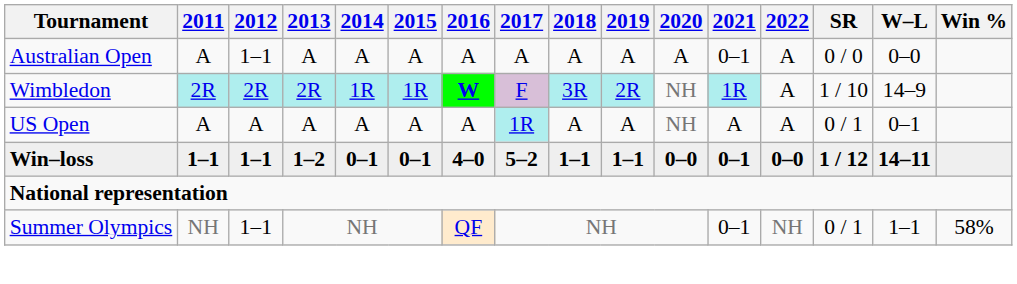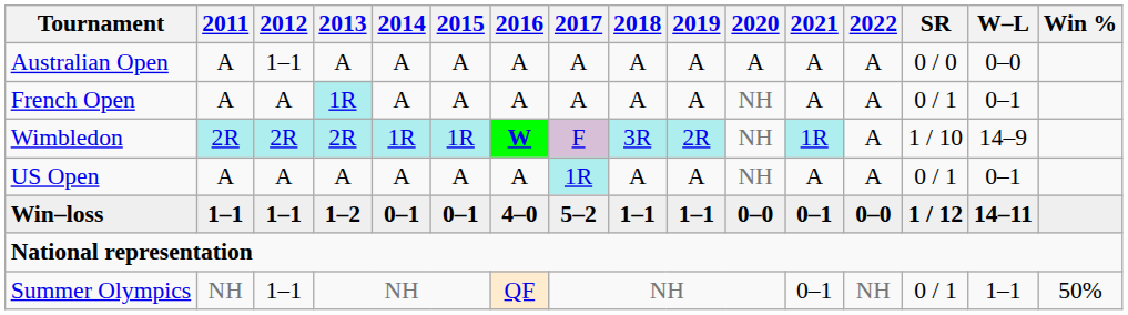 <table class=wikitable style=text-align:center>
 <tr>
 <th>Tournament</th>
 <th><a href='#'>2011</a></th>
 <th><a href='#'>2012</a></th>
 <th><a href='#'>2013</a></th>
 <th><a href='#'>2014</a></th>
 <th><a href='#'>2015</a></th>
 <th><a href='#'>2016</a></th>
 <th><a href='#'>2017</a></th>
 <th><a href='#'>2018</a></th>
 <th><a href='#'>2019</a></th>
 <th><a href='#'>2020</a></th>
 <th><a href='#'>2021</a></th>
 <th><a href='#'>2022</a></th>
 <th>SR</th>
 <th>W–L</th>
 <th>Win %</th>
 </tr>
 <tr>
 <td align=left><a href='#'>Australian Open</a></td>
 <td>A</td>
 <td>1–1</td>
 <td>A</td>
 <td>A</td>
 <td>A</td>
 <td>A</td>
 <td>A</td>
 <td>A</td>
 <td>A</td>
 <td>A</td>
-<td>0–1</td>
+<td>A</td>
 <td>A</td>
 <td>0 / 0</td>
 <td>0–0</td>
+<td></td>
+</tr>
+<tr>
+<td align=left><a href='#'>French Open</a></td>
+<td>A</td>
+<td>A</td>
+<td bgcolor=afeeee><a href='#'>1R</a></td>
+<td>A</td>
+<td>A</td>
+<td>A</td>
+<td>A</td>
+<td>A</td>
+<td>A</td>
+<td style=color:#767676>NH</td>
+<td>A</td>
+<td>A</td>
+<td>0 / 1</td>
+<td>0–1</td>
 <td></td>
 </tr>
 <tr>
 <td align=left><a href='#'>Wimbledon</a></td>
 <td bgcolor=afeeee><a href='#'>2R</a></td>
 <td bgcolor=afeeee><a href='#'>2R</a></td>
 <td bgcolor=afeeee><a href='#'>2R</a></td>
 <td bgcolor=afeeee><a href='#'>1R</a></td>
 <td bgcolor=afeeee><a href='#'>1R</a></td>
 <td bgcolor=lime><strong><a href='#'>W</a></strong></td>
 <td bgcolor=thistle><a href='#'>F</a></td>
 <td bgcolor=afeeee><a href='#'>3R</a></td>
 <td bgcolor=afeeee><a href='#'>2R</a></td>
 <td style=color:#767676>NH</td>
 <td bgcolor=afeeee><a href='#'>1R</a></td>
 <td>A</td>
 <td>1 / 10</td>
 <td>14–9</td>
 <td></td>
 </tr>
 <tr>
 <td align=left><a href='#'>US Open</a></td>
 <td>A</td>
 <td>A</td>
 <td>A</td>
 <td>A</td>
 <td>A</td>
 <td>A</td>
 <td bgcolor=afeeee><a href='#'>1R</a></td>
 <td>A</td>
 <td>A</td>
 <td style=color:#767676>NH</td>
 <td>A</td>
 <td>A</td>
 <td>0 / 1</td>
 <td>0–1</td>
 <td></td>
 </tr>
 <tr style=background:#efefef;font-weight:bold>
 <td style=text-align:left>Win–loss</td>
 <td>1–1</td>
 <td>1–1</td>
 <td>1–2</td>
 <td>0–1</td>
 <td>0–1</td>
 <td>4–0</td>
 <td>5–2</td>
 <td>1–1</td>
 <td>1–1</td>
 <td>0–0</td>
 <td>0–1</td>
 <td>0–0</td>
 <td>1 / 12</td>
 <td>14–11</td>
 <td></td>
 </tr>
 <tr>
 <td colspan="16" style="text-align:left"><strong>National representation</strong></td>
 </tr>
 <tr>
 <td align=left><a href='#'>Summer Olympics</a></td>
 <td colspan=1 style=color:#767676>NH</td>
 <td>1–1</td>
 <td colspan=3 style=color:#767676>NH</td>
 <td bgcolor=ffebcd><a href='#'>QF</a></td>
 <td colspan=4 style=color:#767676>NH</td>
 <td>0–1</td>
 <td style=color:#767676>NH</td>
 <td>0 / 1</td>
 <td>1–1</td>
-<td>58%</td>
+<td>50%</td>
 </tr>
 </table>
